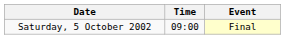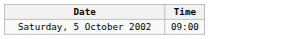 <table class = "wikitable" style="text-align:center;">
 <tr>
 <th width=220>Date</th>
 <th width=50>Time</th>
-<th width=100>Event</th>
 </tr>
 <tr>
 <td>Saturday, 5 October 2002</td>
 <td>09:00</td>
-<td bgcolor=ffffcc>Final</td>
 </tr>
 </table>
